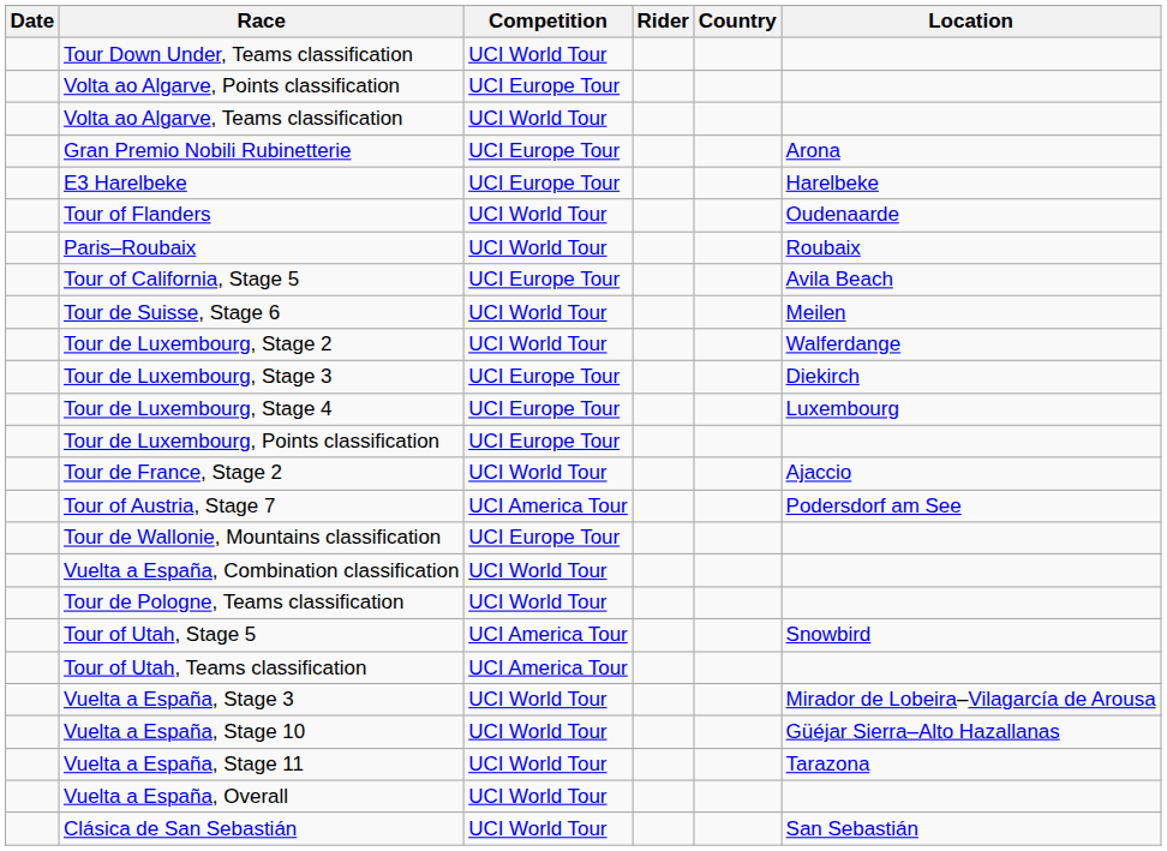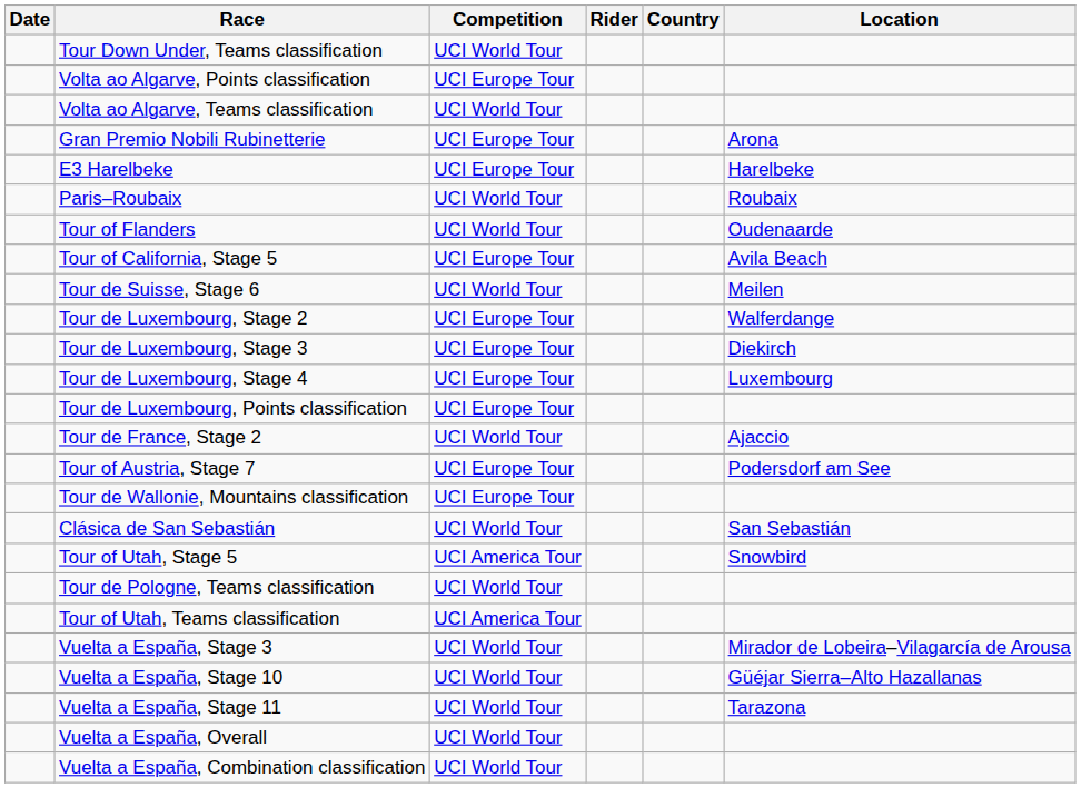 <table class="wikitable sortable">
 <tr>
 <th>Date</th>
 <th>Race</th>
 <th>Competition</th>
 <th>Rider</th>
 <th>Country</th>
 <th>Location</th>
 </tr>
 <tr>
 <td></td>
 <td><a href='#'>Tour Down Under</a>, Teams classification</td>
 <td><a href='#'>UCI World Tour</a></td>
 <td align="center"></td>
 <td></td>
 <td></td>
 </tr>
 <tr>
 <td></td>
 <td><a href='#'>Volta ao Algarve</a>, Points classification</td>
 <td><a href='#'>UCI Europe Tour</a></td>
 <td></td>
 <td></td>
 <td></td>
 </tr>
 <tr>
 <td></td>
 <td><a href='#'>Volta ao Algarve</a>, Teams classification</td>
 <td><a href='#'>UCI World Tour</a></td>
 <td align="center"></td>
 <td></td>
 <td></td>
 </tr>
 <tr>
 <td></td>
 <td><a href='#'>Gran Premio Nobili Rubinetterie</a></td>
 <td><a href='#'>UCI Europe Tour</a></td>
 <td></td>
 <td></td>
 <td><a href='#'>Arona</a></td>
 </tr>
 <tr>
 <td></td>
 <td><a href='#'>E3 Harelbeke</a></td>
 <td><a href='#'>UCI Europe Tour</a></td>
 <td></td>
 <td></td>
 <td><a href='#'>Harelbeke</a></td>
 </tr>
 <tr>
 <td></td>
+<td><a href='#'>Paris–Roubaix</a></td>
+<td><a href='#'>UCI World Tour</a></td>
+<td></td>
+<td></td>
+<td><a href='#'>Roubaix</a></td>
+</tr>
+<tr>
+<td></td>
 <td><a href='#'>Tour of Flanders</a></td>
 <td><a href='#'>UCI World Tour</a></td>
 <td></td>
 <td></td>
 <td><a href='#'>Oudenaarde</a></td>
-</tr>
-<tr>
-<td></td>
-<td><a href='#'>Paris–Roubaix</a></td>
-<td><a href='#'>UCI World Tour</a></td>
-<td></td>
-<td></td>
-<td><a href='#'>Roubaix</a></td>
 </tr>
 <tr>
 <td></td>
 <td><a href='#'>Tour of California</a>, Stage 5</td>
 <td><a href='#'>UCI Europe Tour</a></td>
 <td></td>
 <td></td>
 <td><a href='#'>Avila Beach</a></td>
 </tr>
 <tr>
 <td></td>
 <td><a href='#'>Tour de Suisse</a>, Stage 6</td>
 <td><a href='#'>UCI World Tour</a></td>
 <td></td>
 <td></td>
 <td><a href='#'>Meilen</a></td>
 </tr>
 <tr>
 <td></td>
 <td><a href='#'>Tour de Luxembourg</a>, Stage 2</td>
-<td><a href='#'>UCI World Tour</a></td>
+<td><a href='#'>UCI Europe Tour</a></td>
 <td></td>
 <td></td>
 <td><a href='#'>Walferdange</a></td>
 </tr>
 <tr>
 <td></td>
 <td><a href='#'>Tour de Luxembourg</a>, Stage 3</td>
 <td><a href='#'>UCI Europe Tour</a></td>
 <td></td>
 <td></td>
 <td><a href='#'>Diekirch</a></td>
 </tr>
 <tr>
 <td></td>
 <td><a href='#'>Tour de Luxembourg</a>, Stage 4</td>
 <td><a href='#'>UCI Europe Tour</a></td>
 <td></td>
 <td></td>
 <td><a href='#'>Luxembourg</a></td>
 </tr>
 <tr>
 <td></td>
 <td><a href='#'>Tour de Luxembourg</a>, Points classification</td>
 <td><a href='#'>UCI Europe Tour</a></td>
 <td></td>
 <td></td>
 <td></td>
 </tr>
 <tr>
 <td></td>
 <td><a href='#'>Tour de France</a>, Stage 2</td>
 <td><a href='#'>UCI World Tour</a></td>
 <td></td>
 <td></td>
 <td><a href='#'>Ajaccio</a></td>
 </tr>
 <tr>
 <td></td>
 <td><a href='#'>Tour of Austria</a>, Stage 7</td>
-<td><a href='#'>UCI America Tour</a></td>
+<td><a href='#'>UCI Europe Tour</a></td>
 <td></td>
 <td></td>
 <td><a href='#'>Podersdorf am See</a></td>
 </tr>
 <tr>
 <td></td>
 <td><a href='#'>Tour de Wallonie</a>, Mountains classification</td>
 <td><a href='#'>UCI Europe Tour</a></td>
 <td></td>
 <td></td>
 <td></td>
 </tr>
 <tr>
 <td></td>
-<td><a href='#'>Vuelta a España</a>, Combination classification</td>
+<td><a href='#'>Clásica de San Sebastián</a></td>
 <td><a href='#'>UCI World Tour</a></td>
 <td></td>
 <td></td>
+<td><a href='#'>San Sebastián</a></td>
+</tr>
+<tr>
 <td></td>
+<td><a href='#'>Tour of Utah</a>, Stage 5</td>
+<td><a href='#'>UCI America Tour</a></td>
+<td></td>
+<td></td>
+<td><a href='#'>Snowbird</a></td>
 </tr>
 <tr>
 <td></td>
 <td><a href='#'>Tour de Pologne</a>, Teams classification</td>
 <td><a href='#'>UCI World Tour</a></td>
 <td align="center"></td>
 <td></td>
 <td></td>
-</tr>
-<tr>
-<td></td>
-<td><a href='#'>Tour of Utah</a>, Stage 5</td>
-<td><a href='#'>UCI America Tour</a></td>
-<td></td>
-<td></td>
-<td><a href='#'>Snowbird</a></td>
 </tr>
 <tr>
 <td></td>
 <td><a href='#'>Tour of Utah</a>, Teams classification</td>
 <td><a href='#'>UCI America Tour</a></td>
 <td align="center"></td>
 <td></td>
 <td></td>
 </tr>
 <tr>
 <td></td>
 <td><a href='#'>Vuelta a España</a>, Stage 3</td>
 <td><a href='#'>UCI World Tour</a></td>
 <td></td>
 <td></td>
 <td><a href='#'>Mirador de Lobeira</a>–<a href='#'>Vilagarcía de Arousa</a></td>
 </tr>
 <tr>
 <td></td>
 <td><a href='#'>Vuelta a España</a>, Stage 10</td>
 <td><a href='#'>UCI World Tour</a></td>
 <td></td>
 <td></td>
 <td><a href='#'>Güéjar Sierra–Alto Hazallanas</a></td>
 </tr>
 <tr>
 <td></td>
 <td><a href='#'>Vuelta a España</a>, Stage 11</td>
 <td><a href='#'>UCI World Tour</a></td>
 <td></td>
 <td></td>
 <td><a href='#'>Tarazona</a></td>
 </tr>
 <tr>
 <td></td>
 <td><a href='#'>Vuelta a España</a>, Overall</td>
 <td><a href='#'>UCI World Tour</a></td>
 <td></td>
 <td></td>
 <td></td>
 </tr>
 <tr>
 <td></td>
-<td><a href='#'>Clásica de San Sebastián</a></td>
+<td><a href='#'>Vuelta a España</a>, Combination classification</td>
 <td><a href='#'>UCI World Tour</a></td>
 <td></td>
 <td></td>
-<td><a href='#'>San Sebastián</a></td>
+<td></td>
 </tr>
 </table>
